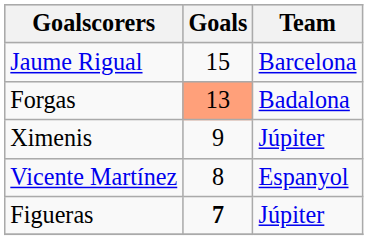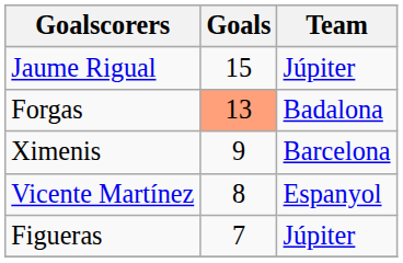 <table class="wikitable sortable" class="wikitable">
 <tr style="background:#ccc; text-align:center;">
 <th>Goalscorers</th>
 <th>Goals</th>
 <th>Team</th>
 </tr>
 <tr>
 <td> <a href='#'>Jaume Rigual</a></td>
 <td style="text-align:center;">15</td>
-<td><a href='#'>Barcelona</a></td>
+<td><a href='#'>Júpiter</a></td>
 </tr>
 <tr>
 <td> Forgas</td>
 <td style="background: lightsalmon; text-align:center;">13</td>
 <td><a href='#'>Badalona</a></td>
 </tr>
 <tr>
 <td> Ximenis</td>
 <td style="text-align:center;">9</td>
-<td><a href='#'>Júpiter</a></td>
+<td><a href='#'>Barcelona</a></td>
 </tr>
 <tr>
 <td> <a href='#'>Vicente Martínez</a></td>
 <td style="text-align:center;">8</td>
 <td><a href='#'>Espanyol</a></td>
 </tr>
 <tr>
 <td> Figueras</td>
-<td style="text-align:center;"><strong>7</strong></td>
+<td style="text-align:center;">7</td>
 <td><a href='#'>Júpiter</a></td>
 </tr>
 <tr>
 </tr>
 </table>
